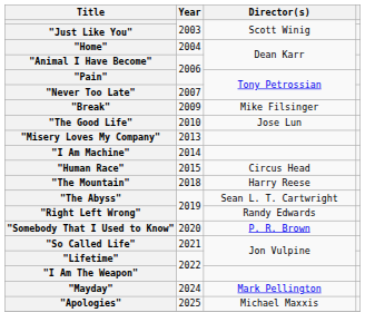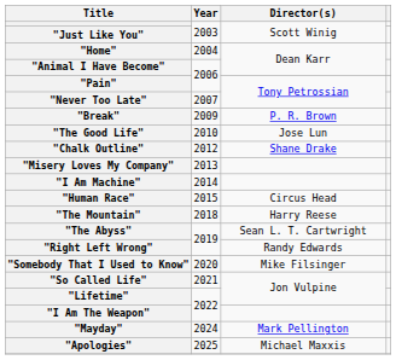 <table class="wikitable plainrowheaders" style="text-align:center;">
 <tr>
 <th scope="col">Title</th>
 <th scope="col">Year</th>
 <th scope="col" style="width:16em;">Director(s)</th>
 <th scope="col"></th>
 </tr>
 <tr>
 <th scope="row"></th>
 <td rowspan="2">2003</td>
 <td rowspan="2">Scott Winig</td>
 <td></td>
 </tr>
 <tr>
 <th scope="row">"Just Like You"</th>
 <td></td>
 </tr>
 <tr>
 <th scope="row">"Home"</th>
 <td>2004</td>
 <td rowspan="2">Dean Karr</td>
 <td></td>
 </tr>
 <tr>
 <th scope="row">"Animal I Have Become"</th>
 <td rowspan="2">2006</td>
 <td></td>
 </tr>
 <tr>
 <th scope="row">"Pain"</th>
 <td rowspan="2"><a href='#'>Tony Petrossian</a></td>
 <td></td>
 </tr>
 <tr>
 <th scope="row">"Never Too Late"</th>
 <td>2007</td>
 <td></td>
 </tr>
 <tr>
 <th scope="row">"Break"</th>
 <td>2009</td>
-<td>Mike Filsinger</td>
+<td><a href='#'>P. R. Brown</a></td>
 <td></td>
 </tr>
 <tr>
 <th scope="row">"The Good Life"</th>
 <td>2010</td>
 <td>Jose Lun</td>
+<td></td>
+</tr>
+<tr>
+<th scope="row">"Chalk Outline"</th>
+<td>2012</td>
+<td><a href='#'>Shane Drake</a></td>
 <td></td>
 </tr>
 <tr>
 <th scope="row">"Misery Loves My Company"</th>
 <td>2013</td>
 <td></td>
 <td></td>
 </tr>
 <tr>
 <th scope="row">"I Am Machine"</th>
 <td>2014</td>
 <td></td>
 <td></td>
 </tr>
 <tr>
 <th scope="row">"Human Race"</th>
 <td>2015</td>
 <td>Circus Head</td>
 <td></td>
 </tr>
 <tr>
 <th scope="row">"The Mountain"</th>
 <td>2018</td>
 <td>Harry Reese</td>
 <td></td>
 </tr>
 <tr>
 <th scope="row">"The Abyss"</th>
 <td rowspan="2">2019</td>
 <td>Sean L. T. Cartwright</td>
 <td></td>
 </tr>
 <tr>
 <th scope="row">"Right Left Wrong"</th>
 <td>Randy Edwards</td>
 <td></td>
 </tr>
 <tr>
 <th scope="row">"Somebody That I Used to Know"</th>
 <td>2020</td>
-<td><a href='#'>P. R. Brown</a></td>
+<td>Mike Filsinger</td>
 <td></td>
 </tr>
 <tr>
 <th scope="row">"So Called Life"</th>
 <td>2021</td>
 <td rowspan="2">Jon Vulpine</td>
 <td></td>
 </tr>
 <tr>
 <th scope="row">"Lifetime"</th>
 <td rowspan="2">2022</td>
 <td></td>
 </tr>
 <tr>
 <th scope="row">"I Am The Weapon"</th>
 <td></td>
 <td></td>
 </tr>
 <tr>
 <th scope="row">"Mayday"</th>
 <td>2024</td>
 <td><a href='#'>Mark Pellington</a></td>
 <td></td>
 </tr>
 <tr>
 <th scope="row">"Apologies"</th>
 <td>2025</td>
 <td>Michael Maxxis</td>
 <td></td>
 </tr>
 <tr>
 </tr>
 </table>
